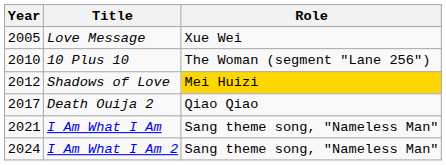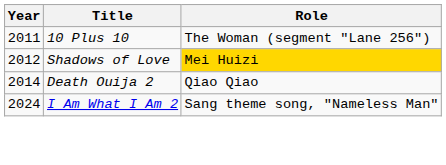 <table class="wikitable sortable">
 <tr>
 <th>Year</th>
 <th>Title</th>
 <th>Role</th>
 </tr>
 <tr>
-<td>2005</td>
-<td><em>Love Message</em></td>
-<td>Xue Wei</td>
-</tr>
-<tr>
-<td>2010</td>
+<td>2011</td>
 <td><em>10 Plus 10</em></td>
 <td>The Woman (segment "Lane 256")</td>
 </tr>
 <tr>
 <td>2012</td>
 <td><em>Shadows of Love</em></td>
 <td style="background: gold;">Mei Huizi</td>
 </tr>
 <tr>
-<td>2017</td>
+<td>2014</td>
 <td><em>Death Ouija 2</em></td>
 <td>Qiao Qiao</td>
-</tr>
-<tr>
-<td>2021</td>
-<td><em><a href='#'>I Am What I Am</a></em></td>
-<td>Sang theme song, "Nameless Man"</td>
 </tr>
 <tr>
 <td>2024</td>
 <td><em><a href='#'>I Am What I Am 2</a></em></td>
 <td>Sang theme song, "Nameless Man"</td>
 </tr>
 </table>
